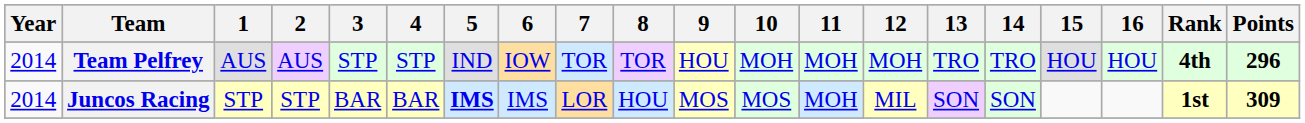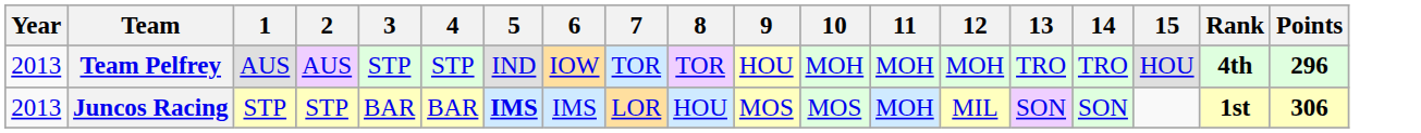 <table class="wikitable" style="text-align:center; font-size:85%">
 <tr>
 <th>Year</th>
 <th>Team</th>
 <th>1</th>
 <th>2</th>
 <th>3</th>
 <th>4</th>
 <th>5</th>
 <th>6</th>
 <th>7</th>
 <th>8</th>
 <th>9</th>
 <th>10</th>
 <th>11</th>
 <th>12</th>
 <th>13</th>
 <th>14</th>
 <th>15</th>
-<th>16</th>
 <th>Rank</th>
 <th>Points</th>
 </tr>
 <tr>
-<td><a href='#'>2014</a></td>
+<td><a href='#'>2013</a></td>
 <th nowrap><a href='#'>Team Pelfrey</a></th>
 <td style="background:#DFDFDF;"><a href='#'>AUS</a><br></td>
 <td style="background:#EFCFFF;"><a href='#'>AUS</a><br></td>
 <td style="background:#DFFFDF;"><a href='#'>STP</a><br></td>
 <td style="background:#DFFFDF;"><a href='#'>STP</a><br></td>
 <td style="background:#DFDFDF;"><a href='#'>IND</a><br></td>
 <td style="background:#FFDF9F;"><a href='#'>IOW</a><br></td>
 <td style="background:#CFEAFF;"><a href='#'>TOR</a><br></td>
 <td style="background:#EFCFFF;"><a href='#'>TOR</a><br></td>
 <td style="background:#FFFFBF;"><a href='#'>HOU</a><br></td>
 <td style="background:#DFFFDF;"><a href='#'>MOH</a><br></td>
 <td style="background:#DFFFDF;"><a href='#'>MOH</a><br></td>
 <td style="background:#DFFFDF;"><a href='#'>MOH</a><br></td>
 <td style="background:#DFFFDF;"><a href='#'>TRO</a><br></td>
 <td style="background:#DFFFDF;"><a href='#'>TRO</a><br></td>
 <td style="background:#DFDFDF;"><a href='#'>HOU</a><br></td>
-<td style="background:#DFFFDF;"><a href='#'>HOU</a><br></td>
 <td style="background:#DFFFDF;"><strong>4th</strong></td>
 <td style="background:#DFFFDF;"><strong>296</strong></td>
 </tr>
 <tr>
-<td><a href='#'>2014</a></td>
+<td><a href='#'>2013</a></td>
 <th nowrap><a href='#'>Juncos Racing</a></th>
 <td style="background:#FFFFBF;"><a href='#'>STP</a><br></td>
 <td style="background:#FFFFBF;"><a href='#'>STP</a><br></td>
 <td style="background:#FFFFBF;"><a href='#'>BAR</a><br></td>
 <td style="background:#FFFFBF;"><a href='#'>BAR</a><br></td>
 <td style="background:#CFEAFF;"><strong><a href='#'>IMS</a><br></strong></td>
 <td style="background:#CFEAFF;"><a href='#'>IMS</a><br></td>
 <td style="background:#FFDF9F;"><a href='#'>LOR</a><br></td>
 <td style="background:#CFEAFF;"><a href='#'>HOU</a><br></td>
 <td style="background:#FFFFBF;"><a href='#'>MOS</a><br></td>
 <td style="background:#DFFFDF;"><a href='#'>MOS</a><br></td>
 <td style="background:#CFEAFF;"><a href='#'>MOH</a><br></td>
 <td style="background:#FFFFBF;"><a href='#'>MIL</a><br></td>
 <td style="background:#EFCFFF;"><a href='#'>SON</a><br></td>
 <td style="background:#DFFFDF;"><a href='#'>SON</a><br></td>
 <td></td>
-<td></td>
 <td style="background:#FFFFBF;"><strong>1st</strong></td>
-<td style="background:#FFFFBF;"><strong>309</strong></td>
+<td style="background:#FFFFBF;"><strong>306</strong></td>
 </tr>
 </table>
